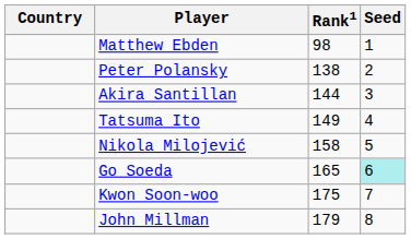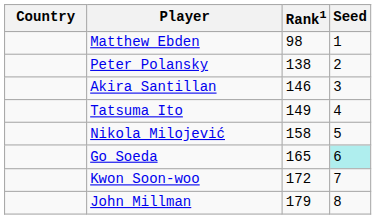 <table class="sortable wikitable">
 <tr>
 <th width="70">Country</th>
 <th width="175">Player</th>
 <th>Rank<sup>1</sup></th>
 <th>Seed</th>
 </tr>
 <tr>
 <td></td>
 <td><a href='#'>Matthew Ebden</a></td>
 <td>98</td>
 <td>1</td>
 </tr>
 <tr>
 <td></td>
 <td><a href='#'>Peter Polansky</a></td>
 <td>138</td>
 <td>2</td>
 </tr>
 <tr>
 <td></td>
 <td><a href='#'>Akira Santillan</a></td>
-<td>144</td>
+<td>146</td>
 <td>3</td>
 </tr>
 <tr>
 <td></td>
 <td><a href='#'>Tatsuma Ito</a></td>
 <td>149</td>
 <td>4</td>
 </tr>
 <tr>
 <td></td>
 <td><a href='#'>Nikola Milojević</a></td>
 <td>158</td>
 <td>5</td>
 </tr>
 <tr>
 <td></td>
 <td><a href='#'>Go Soeda</a></td>
 <td>165</td>
 <td style="background: paleturquoise;">6</td>
 </tr>
 <tr>
 <td></td>
 <td><a href='#'>Kwon Soon-woo</a></td>
-<td>175</td>
+<td>172</td>
 <td>7</td>
 </tr>
 <tr>
 <td></td>
 <td><a href='#'>John Millman</a></td>
 <td>179</td>
 <td>8</td>
 </tr>
 </table>
